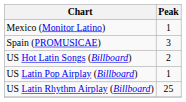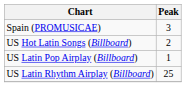 <table class="wikitable">
 <tr>
 <th>Chart</th>
 <th>Peak</th>
-</tr>
-<tr>
-<td align="left">Mexico (<a href='#'>Monitor Latino</a>)</td>
-<td align="center">1</td>
 </tr>
 <tr>
 <td>Spain (<a href='#'>PROMUSICAE</a>)</td>
 <td align="center">3</td>
 </tr>
 <tr>
 <td align="left">US <a href='#'>Hot Latin Songs</a> (<em><a href='#'>Billboard</a></em>) <br></td>
 <td align="center">2</td>
 </tr>
 <tr>
 <td align="left">US <a href='#'>Latin Pop Airplay</a> (<em><a href='#'>Billboard</a></em>) <br></td>
 <td align="center">1</td>
 </tr>
 <tr>
 <td>US <a href='#'>Latin Rhythm Airplay</a> (<em><a href='#'>Billboard</a></em>) </td>
 <td align="center">25</td>
 </tr>
 <tr>
 </tr>
 </table>
